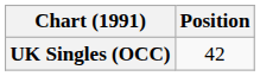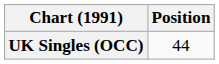 <table class="wikitable plainrowheaders" style="text-align:center">
 <tr>
 <th scope="col">Chart (1991)</th>
 <th scope="col">Position</th>
 </tr>
 <tr>
 <th scope="row">UK Singles (OCC)</th>
-<td>42</td>
+<td>44</td>
 </tr>
 </table>
